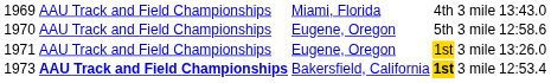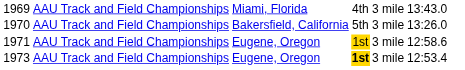 <table>
 <tr>
 <td>1969</td>
 <td><a href='#'>AAU Track and Field Championships</a></td>
 <td><a href='#'>Miami, Florida</a></td>
 <td align=center>4th</td>
 <td>3 mile</td>
 <td>13:43.0</td>
 <td></td>
 </tr>
 <tr>
 <td>1970</td>
 <td><a href='#'>AAU Track and Field Championships</a></td>
-<td><a href='#'>Eugene, Oregon</a></td>
+<td><a href='#'>Bakersfield, California</a></td>
 <td align=center>5th</td>
 <td>3 mile</td>
-<td>12:58.6</td>
+<td>13:26.0</td>
 <td></td>
 </tr>
 <tr>
 <td>1971</td>
 <td><a href='#'>AAU Track and Field Championships</a></td>
 <td><a href='#'>Eugene, Oregon</a></td>
 <td bgcolor=gold align=center>1st</td>
 <td>3 mile</td>
-<td>13:26.0</td>
+<td>12:58.6</td>
 <td></td>
 </tr>
 <tr>
 <td>1973</td>
-<td><strong><a href='#'>AAU Track and Field Championships</a></strong></td>
-<td><a href='#'>Bakersfield, California</a></td>
+<td><a href='#'>AAU Track and Field Championships</a></td>
+<td><a href='#'>Eugene, Oregon</a></td>
 <td bgcolor=gold align=center><strong>1st</strong></td>
 <td>3 mile</td>
 <td>12:53.4</td>
 <td></td>
 </tr>
 </table>
